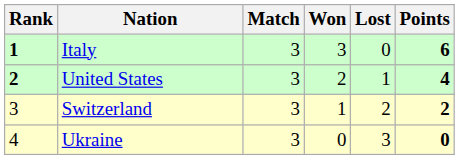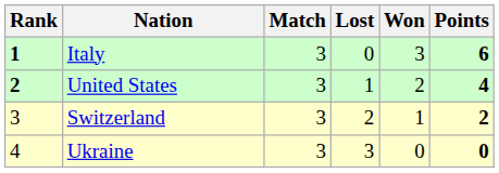 <table class="wikitable">
 <tr>
 <th width=20>Rank</th>
 <th width=150>Nation</th>
 <th width=20>Match</th>
+<th width=20>Lost</th>
 <th width=20>Won</th>
-<th width=20>Lost</th>
 <th width=20>Points</th>
 </tr>
 <tr style="text-align:right; background:#cfc;">
 <td align="left"><strong>1</strong></td>
 <td style="text-align:left;"> <a href='#'>Italy</a></td>
 <td>3</td>
+<td>0</td>
 <td>3</td>
-<td>0</td>
 <td><strong>6</strong></td>
 </tr>
 <tr style="text-align:right; background:#cfc;">
 <td align="left"><strong>2</strong></td>
 <td style="text-align:left;"> <a href='#'>United States</a></td>
 <td>3</td>
+<td>1</td>
 <td>2</td>
-<td>1</td>
 <td><strong>4</strong></td>
 </tr>
 <tr style="text-align:right; background:#ffc;">
 <td align="left">3</td>
 <td style="text-align:left;"> <a href='#'>Switzerland</a></td>
 <td>3</td>
+<td>2</td>
 <td>1</td>
-<td>2</td>
 <td><strong>2</strong></td>
 </tr>
 <tr style="text-align:right; background:#ffc;">
 <td align="left">4</td>
 <td style="text-align:left;"> <a href='#'>Ukraine</a></td>
 <td>3</td>
+<td>3</td>
 <td>0</td>
-<td>3</td>
 <td><strong>0</strong></td>
 </tr>
 </table>
